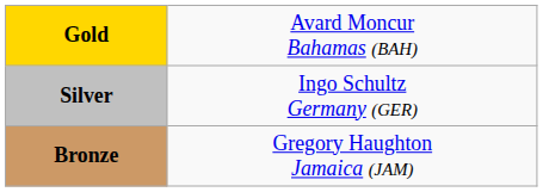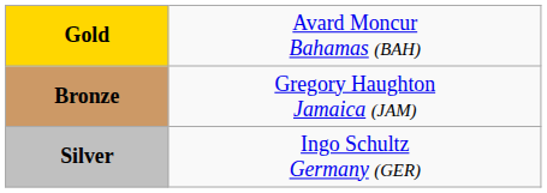 <table class="wikitable" style=" text-align:center; font-size:110%;" width="35%">
 <tr>
 <td bgcolor="gold"><strong>Gold</strong></td>
 <td> <a href='#'>Avard Moncur</a><br><em><a href='#'>Bahamas</a> <small>(BAH)</small></em></td>
 </tr>
 <tr>
+<td bgcolor="CC9966"><strong>Bronze</strong></td>
+<td> <a href='#'>Gregory Haughton</a><br><em><a href='#'>Jamaica</a> <small>(JAM)</small></em></td>
+</tr>
+<tr>
 <td bgcolor="silver"><strong>Silver</strong></td>
 <td> <a href='#'>Ingo Schultz</a><br><em><a href='#'>Germany</a> <small>(GER)</small></em></td>
 </tr>
-<tr>
-<td bgcolor="CC9966"><strong>Bronze</strong></td>
-<td> <a href='#'>Gregory Haughton</a><br><em><a href='#'>Jamaica</a> <small>(JAM)</small></em></td>
-</tr>
 </table>
